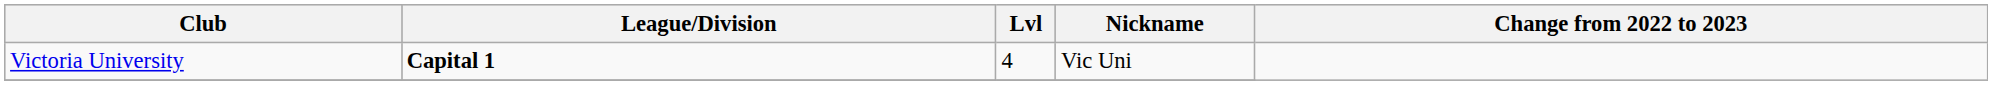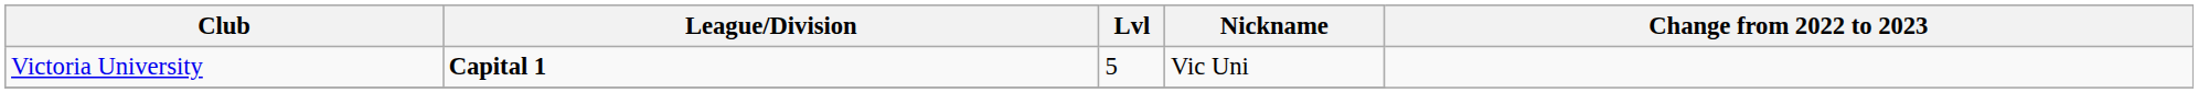 <table class="wikitable sortable" width=100% style="font-size:90%">
 <tr>
 <th width=20%>Club</th>
 <th width=30%>League/Division</th>
 <th width=3%>Lvl</th>
 <th width=10%>Nickname</th>
 <th width=37%>Change from 2022 to 2023</th>
 </tr>
 <tr>
 <td><a href='#'>Victoria University</a></td>
 <td><strong>Capital 1</strong></td>
-<td>4</td>
+<td>5</td>
 <td>Vic Uni</td>
 </tr>
 <tr>
 </tr>
 </table>
